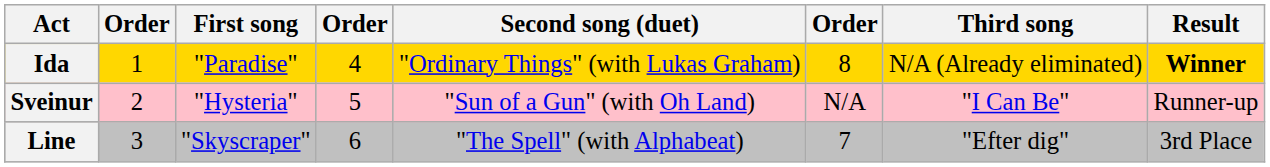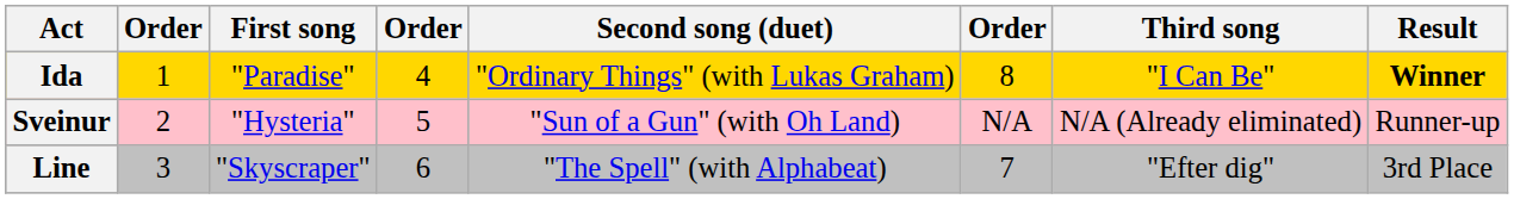 <table class="wikitable plainrowheaders" style="text-align:center;">
 <tr>
 <th>Act</th>
 <th>Order</th>
 <th>First song</th>
 <th>Order</th>
 <th>Second song (duet)</th>
 <th>Order</th>
 <th>Third song</th>
 <th>Result</th>
 </tr>
 <tr style="background:gold;">
 <th scope=row>Ida</th>
 <td>1</td>
 <td>"<a href='#'>Paradise</a>"</td>
 <td>4</td>
 <td>"<a href='#'>Ordinary Things</a>" (with <a href='#'>Lukas Graham</a>)</td>
 <td>8</td>
-<td>N/A (Already eliminated)</td>
+<td>"<a href='#'>I Can Be</a>"</td>
 <td><strong>Winner</strong></td>
 </tr>
 <tr style="background:pink;">
 <th scope=row>Sveinur</th>
 <td>2</td>
 <td>"<a href='#'>Hysteria</a>"</td>
 <td>5</td>
 <td>"<a href='#'>Sun of a Gun</a>" (with <a href='#'>Oh Land</a>)</td>
 <td>N/A</td>
-<td>"<a href='#'>I Can Be</a>"</td>
+<td>N/A (Already eliminated)</td>
 <td>Runner-up</td>
 </tr>
 <tr style="background:silver;">
 <th scope=row>Line</th>
 <td>3</td>
 <td>"<a href='#'>Skyscraper</a>"</td>
 <td>6</td>
 <td>"<a href='#'>The Spell</a>" (with <a href='#'>Alphabeat</a>)</td>
 <td>7</td>
 <td>"Efter dig"</td>
 <td>3rd Place</td>
 </tr>
 </table>
